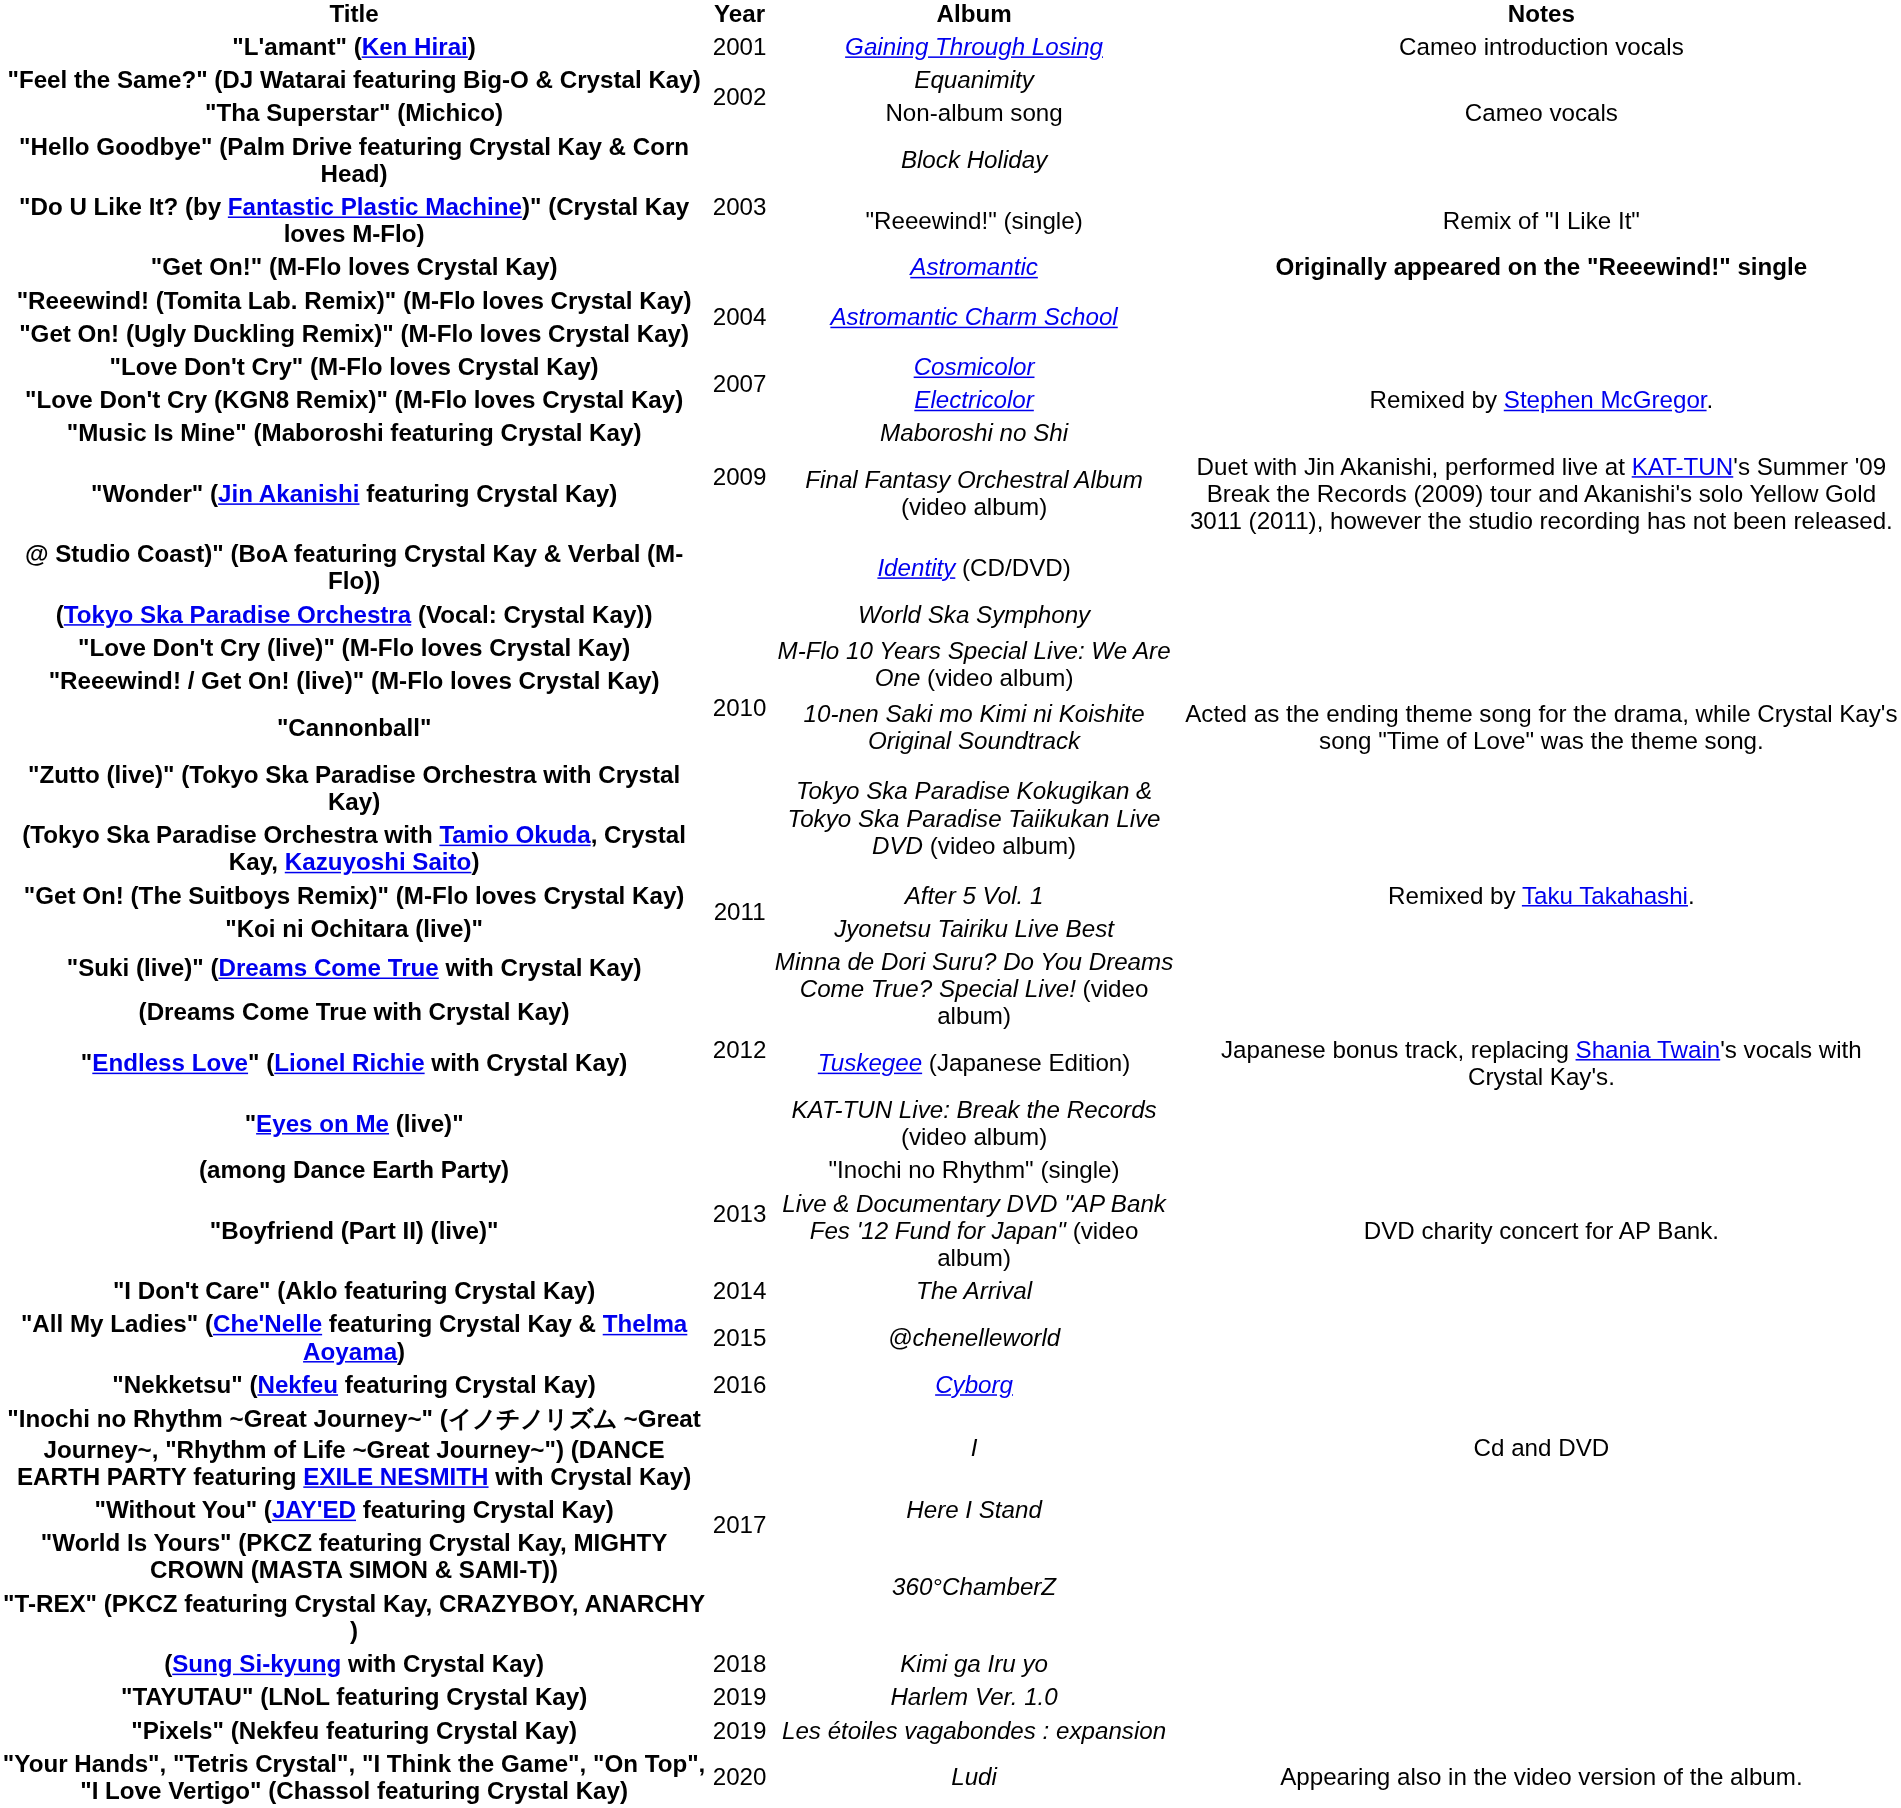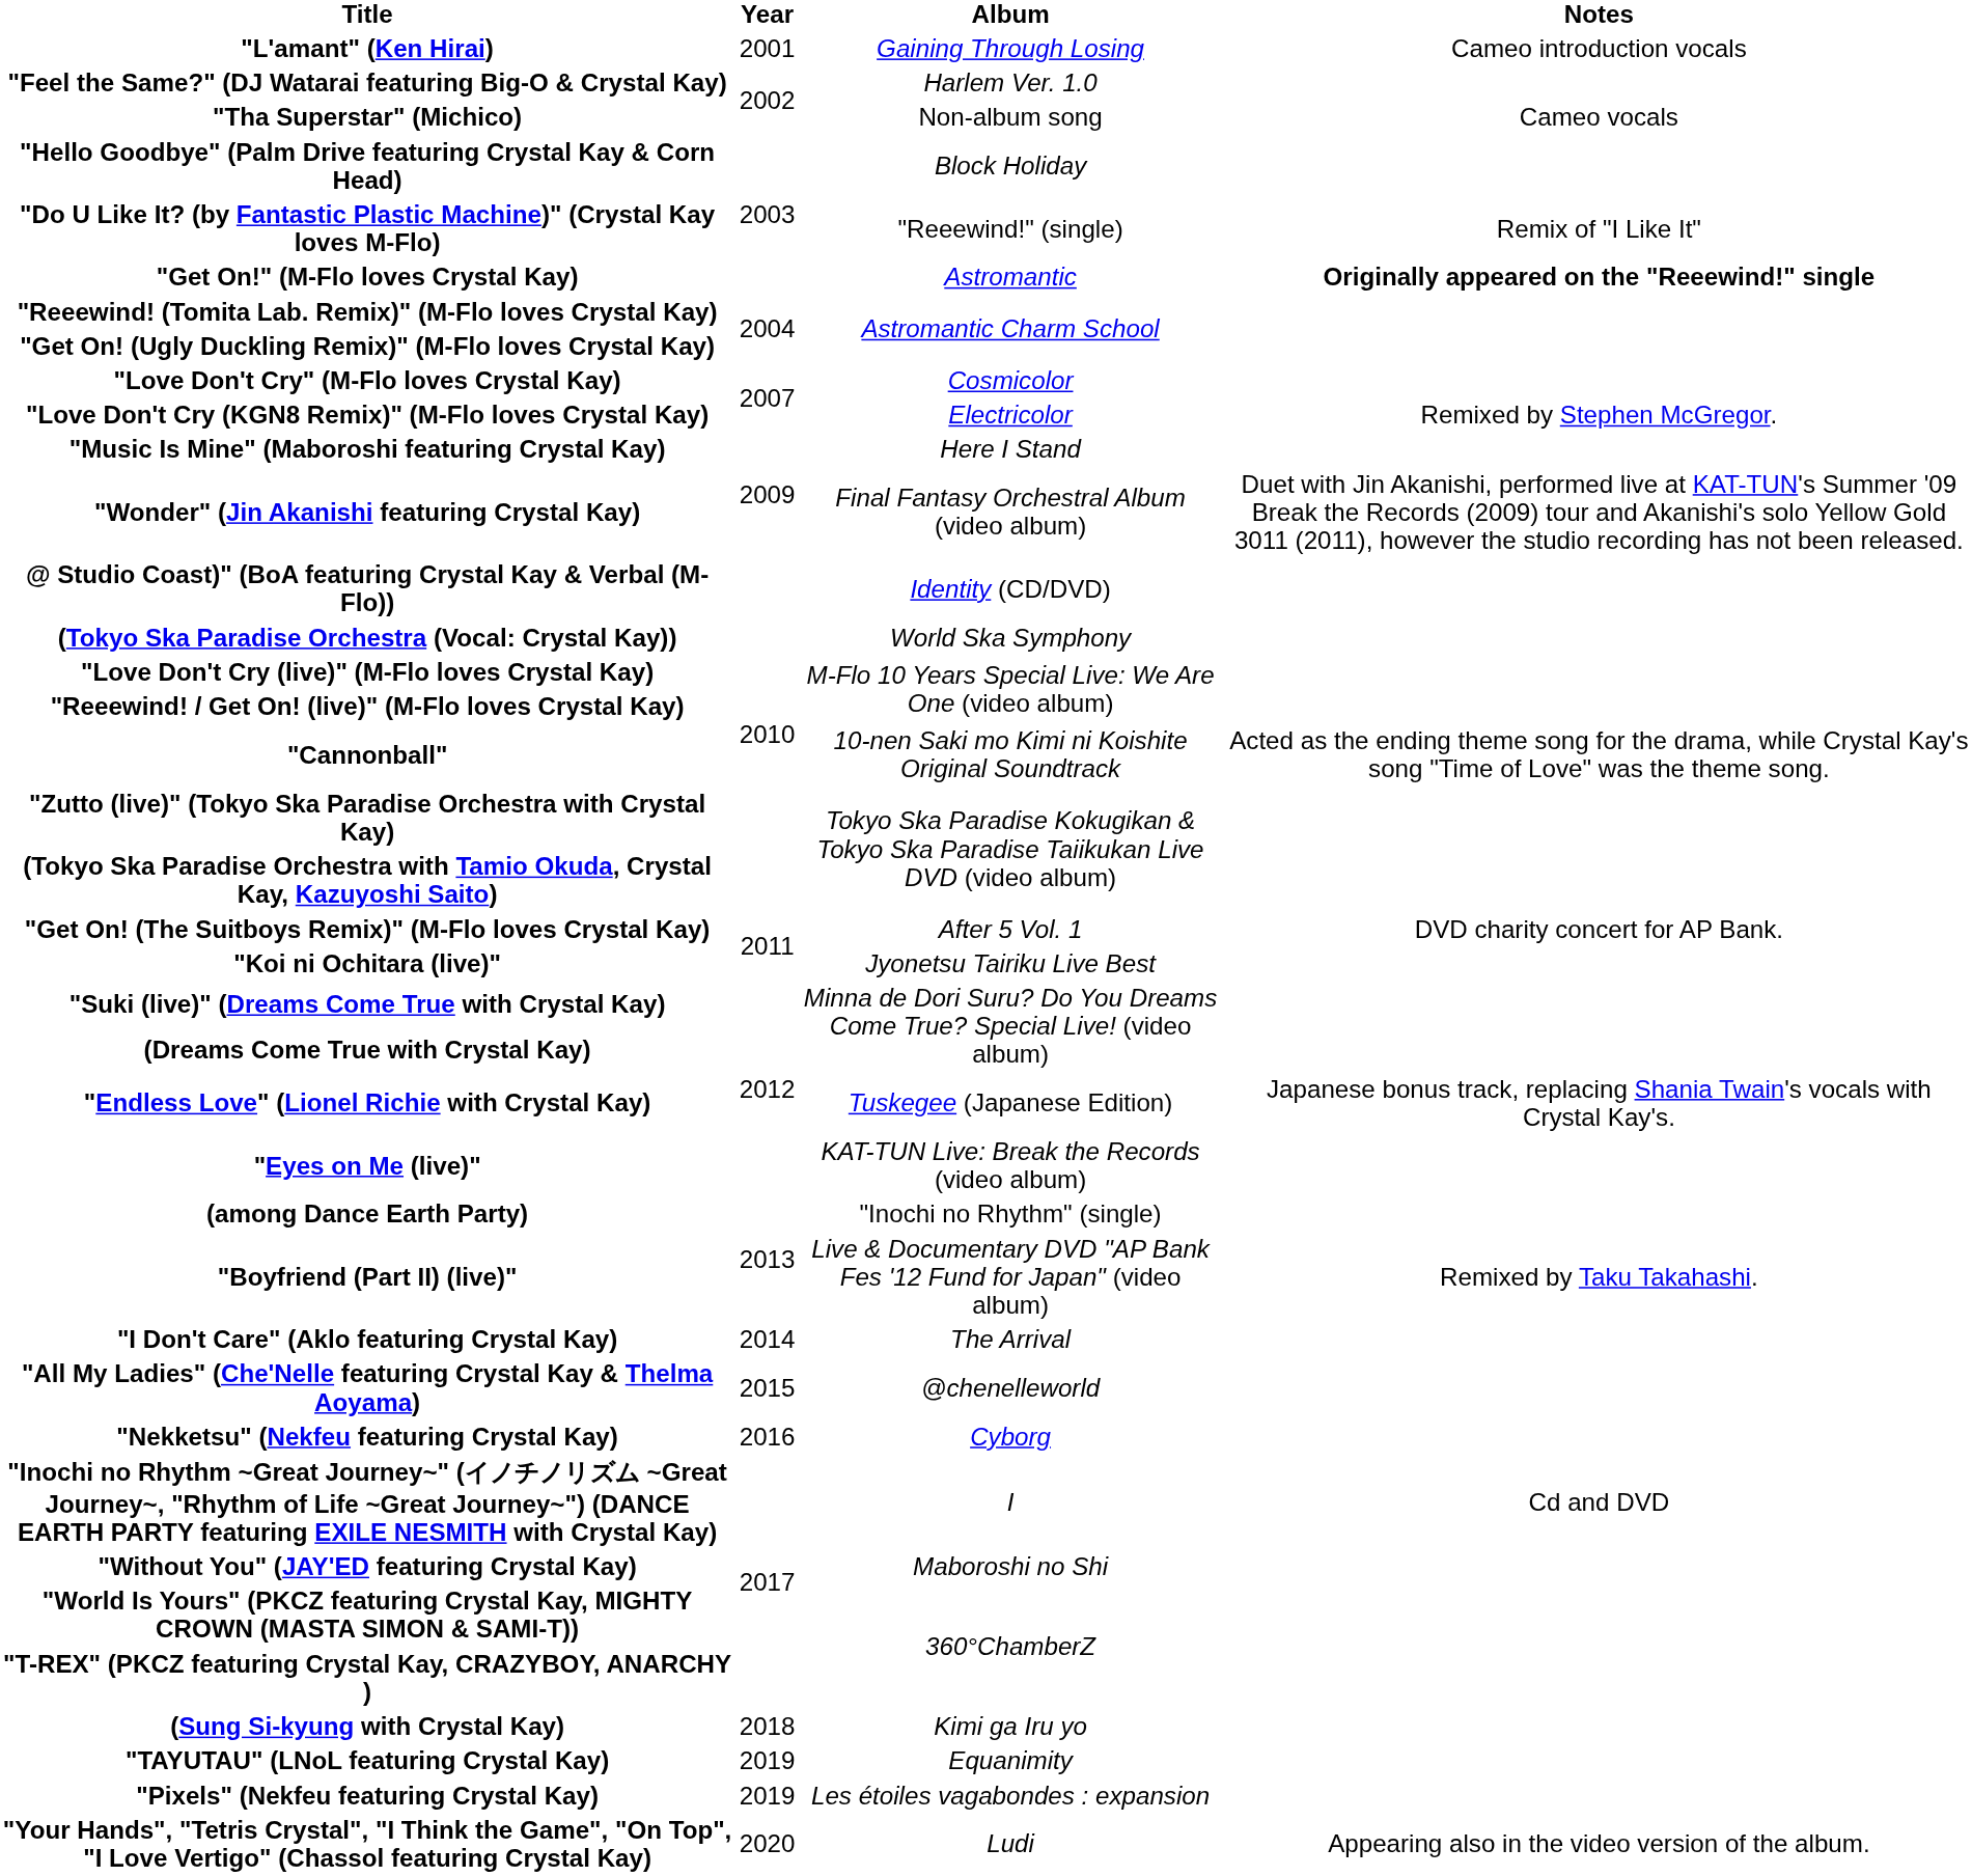 <table class="plainrowheaders" style="text-align:center;">
 <tr>
 <th scope="col">Title</th>
 <th scope="col">Year</th>
 <th scope="col">Album</th>
 <th scope="col">Notes</th>
 </tr>
 <tr>
 <th scope="row">"L'amant" <span>(<a href='#'>Ken Hirai</a>)</span></th>
 <td rowspan="1">2001</td>
 <td rowspan="1"><em><a href='#'>Gaining Through Losing</a></em></td>
 <td>Cameo introduction vocals</td>
 </tr>
 <tr>
 <th scope="row">"Feel the Same?" <span>(DJ Watarai featuring Big-O & Crystal Kay)</span></th>
 <td rowspan="2">2002</td>
-<td rowspan="1"><em>Equanimity</em></td>
+<td rowspan="1"><em>Harlem Ver. 1.0</em></td>
 <td></td>
 </tr>
 <tr>
 <th scope="row">"Tha Superstar" <span>(Michico)</span></th>
 <td rowspan="1">Non-album song</td>
 <td>Cameo vocals</td>
 </tr>
 <tr>
 <th scope="row">"Hello Goodbye" <span>(Palm Drive featuring Crystal Kay & Corn Head)</span></th>
 <td rowspan="3">2003</td>
 <td rowspan="1"><em>Block Holiday</em></td>
 <td></td>
 </tr>
 <tr>
 <th scope="row">"Do U Like It? (by <a href='#'>Fantastic Plastic Machine</a>)" <span>(Crystal Kay loves M-Flo)</span></th>
 <td rowspan="1">"Reeewind!" <span>(single)</span></td>
 <td>Remix of "I Like It"</td>
 </tr>
 <tr>
 <th scope="row">"Get On!" <span>(M-Flo loves Crystal Kay)</span></th>
 <td rowspan="1"><em><a href='#'>Astromantic</a></em></td>
 <td><strong>Originally appeared on the "Reeewind!" single</strong></td>
 </tr>
 <tr>
 <th scope="row">"Reeewind! (Tomita Lab. Remix)" <span>(M-Flo loves Crystal Kay)</span></th>
 <td rowspan="2">2004</td>
 <td rowspan="2"><em><a href='#'>Astromantic Charm School</a></em></td>
 <td></td>
 </tr>
 <tr>
 <th scope="row">"Get On! (Ugly Duckling Remix)" <span>(M-Flo loves Crystal Kay)</span></th>
 <td></td>
 </tr>
 <tr>
 <th scope="row">"Love Don't Cry" <span>(M-Flo loves Crystal Kay)</span></th>
 <td rowspan="2">2007</td>
 <td rowspan="1"><em><a href='#'>Cosmicolor</a></em></td>
 <td></td>
 </tr>
 <tr>
 <th scope="row">"Love Don't Cry (KGN8 Remix)" <span>(M-Flo loves Crystal Kay)</span></th>
 <td rowspan="1"><em><a href='#'>Electricolor</a></em></td>
 <td>Remixed by <a href='#'>Stephen McGregor</a>.</td>
 </tr>
 <tr>
 <th scope="row">"Music Is Mine" <span>(Maboroshi featuring Crystal Kay)</span></th>
 <td rowspan="2">2009</td>
-<td rowspan="1"><em>Maboroshi no Shi</em></td>
+<td rowspan="1"><em>Here I Stand</em></td>
 <td></td>
 </tr>
 <tr>
 <th scope="row">"Wonder" <span>(<a href='#'>Jin Akanishi</a> featuring Crystal Kay)</span></th>
 <td rowspan="1"><em>Final Fantasy Orchestral Album</em> <span>(video album)</span></td>
 <td>Duet with Jin Akanishi, performed live at <a href='#'>KAT-TUN</a>'s Summer '09 Break the Records (2009) tour and Akanishi's solo Yellow Gold 3011 (2011), however the studio recording has not been released.</td>
 </tr>
 <tr>
 <th scope="row"> @ Studio Coast)" <span>(BoA featuring Crystal Kay & Verbal (M-Flo))</span></th>
 <td rowspan="7">2010</td>
 <td rowspan="1"><em><a href='#'>Identity</a></em> <span>(CD/DVD)</span></td>
 <td></td>
 </tr>
 <tr>
 <th scope="row"> <span>(<a href='#'>Tokyo Ska Paradise Orchestra</a> (Vocal: Crystal Kay))</span></th>
 <td rowspan="1"><em>World Ska Symphony</em></td>
 <td></td>
 </tr>
 <tr>
 <th scope="row">"Love Don't Cry (live)" <span>(M-Flo loves Crystal Kay)</span></th>
 <td rowspan="2"><em>M-Flo 10 Years Special Live: We Are One</em> <span>(video album)</span></td>
 <td></td>
 </tr>
 <tr>
 <th scope="row">"Reeewind! / Get On! (live)" <span>(M-Flo loves Crystal Kay)</span></th>
 <td></td>
 </tr>
 <tr>
 <th scope="row">"Cannonball"</th>
 <td rowspan="1"><em>10-nen Saki mo Kimi ni Koishite Original Soundtrack</em></td>
 <td>Acted as the ending theme song for the drama, while Crystal Kay's song "Time of Love" was the theme song.</td>
 </tr>
 <tr>
 <th scope="row">"Zutto (live)" <span>(Tokyo Ska Paradise Orchestra with Crystal Kay)</span></th>
 <td rowspan="2"><em>Tokyo Ska Paradise Kokugikan & Tokyo Ska Paradise Taiikukan Live DVD</em> <span>(video album)</span></td>
 <td></td>
 </tr>
 <tr>
 <th scope="row"> <span>(Tokyo Ska Paradise Orchestra with <a href='#'>Tamio Okuda</a>, Crystal Kay, <a href='#'>Kazuyoshi Saito</a>)</span></th>
 <td></td>
 </tr>
 <tr>
 <th scope="row">"Get On! (The Suitboys Remix)" <span>(M-Flo loves Crystal Kay)</span></th>
 <td rowspan="2">2011</td>
 <td rowspan="1"><em>After 5 Vol. 1</em></td>
-<td>Remixed by <a href='#'>Taku Takahashi</a>.</td>
+<td>DVD charity concert for AP Bank.</td>
 </tr>
 <tr>
 <th scope="row">"Koi ni Ochitara (live)"</th>
 <td rowspan="1"><em>Jyonetsu Tairiku Live Best</em></td>
 <td></td>
 </tr>
 <tr>
 <th scope="row">"Suki (live)" <span>(<a href='#'>Dreams Come True</a> with Crystal Kay)</span></th>
 <td rowspan="4">2012</td>
 <td rowspan="2"><em>Minna de Dori Suru? Do You Dreams Come True? Special Live!</em> <span>(video album)</span></td>
 <td></td>
 </tr>
 <tr>
 <th scope="row"> <span>(Dreams Come True with Crystal Kay)</span></th>
 <td></td>
 </tr>
 <tr>
 <th scope="row">"<a href='#'>Endless Love</a>" <span>(<a href='#'>Lionel Richie</a> with Crystal Kay)</span></th>
 <td rowspan="1"><em><a href='#'>Tuskegee</a></em> <span>(Japanese Edition)</span></td>
 <td>Japanese bonus track, replacing <a href='#'>Shania Twain</a>'s vocals with Crystal Kay's.</td>
 </tr>
 <tr>
 <th scope="row">"<a href='#'>Eyes on Me</a> (live)"</th>
 <td rowspan="1"><em>KAT-TUN Live: Break the Records</em> <span>(video album)</span></td>
 <td></td>
 </tr>
 <tr>
 <th scope="row"> <span>(among Dance Earth Party)</span></th>
 <td rowspan="2">2013</td>
 <td rowspan="1">"Inochi no Rhythm" <span>(single)</span></td>
 <td></td>
 </tr>
 <tr>
 <th scope="row">"Boyfriend (Part II) (live)"</th>
 <td rowspan="1"><em>Live & Documentary DVD "AP Bank Fes '12 Fund for Japan"</em> <span>(video album)</span></td>
-<td>DVD charity concert for AP Bank.</td>
+<td>Remixed by <a href='#'>Taku Takahashi</a>.</td>
 </tr>
 <tr>
 <th scope="row">"I Don't Care" <span>(Aklo featuring Crystal Kay)</span></th>
 <td rowspan="1">2014</td>
 <td rowspan="1"><em>The Arrival</em></td>
 <td></td>
 </tr>
 <tr>
 <th scope="row">"All My Ladies" <span>(<a href='#'>Che'Nelle</a> featuring Crystal Kay & <a href='#'>Thelma Aoyama</a>)</span></th>
 <td rowspan="1">2015</td>
 <td rowspan="1"><em>@chenelleworld</em></td>
 <td></td>
 </tr>
 <tr>
 <th scope="row">"Nekketsu" <span>(<a href='#'>Nekfeu</a> featuring Crystal Kay)</span></th>
 <td rowspan="1">2016</td>
 <td rowspan="1"><em><a href='#'>Cyborg</a></em></td>
 <td></td>
 </tr>
 <tr>
 <th scope="row">"Inochi no Rhythm ~Great Journey~" <span>(イノチノリズム ~Great Journey~, "Rhythm of Life ~Great Journey~") (DANCE EARTH PARTY featuring <a href='#'>EXILE NESMITH</a> with Crystal Kay)</span></th>
 <td rowspan="4">2017</td>
 <td rowspan="1"><em>I</em></td>
 <td>Cd and DVD</td>
 </tr>
 <tr>
 <th scope="row">"Without You" <span>(<a href='#'>JAY'ED</a> featuring Crystal Kay)</span></th>
-<td rowspan="1"><em>Here I Stand</em></td>
+<td rowspan="1"><em>Maboroshi no Shi</em></td>
 <td></td>
 </tr>
 <tr>
 <th scope="row">"World Is Yours" <span>(PKCZ featuring Crystal Kay, MIGHTY CROWN (MASTA SIMON & SAMI-T))</span></th>
 <td rowspan="2"><em>360°ChamberZ</em></td>
 <td></td>
 </tr>
 <tr>
 <th scope="row">"T-REX" <span>(PKCZ featuring Crystal Kay, CRAZYBOY, ANARCHY )</span></th>
 <td></td>
 </tr>
 <tr>
 <th scope="row"> <span>(<a href='#'>Sung Si-kyung</a> with Crystal Kay)</span></th>
 <td rowspan="1">2018</td>
 <td rowspan="1"><em>Kimi ga Iru yo</em></td>
 <td></td>
 </tr>
 <tr>
 <th scope="row">"TAYUTAU" <span>(LNoL featuring Crystal Kay)</span></th>
 <td rowspan="1">2019</td>
-<td rowspan="1"><em>Harlem Ver. 1.0</em></td>
+<td rowspan="1"><em>Equanimity</em></td>
 <td></td>
 </tr>
 <tr>
 <th><strong>"Pixels" <span>(Nekfeu featuring Crystal Kay)</span></strong></th>
 <td rowspan="1">2019</td>
 <td><em>Les étoiles vagabondes : expansion</em></td>
 <td></td>
 </tr>
 <tr>
 <th scope="row">"Your Hands", "Tetris Crystal", "I Think the Game", "On Top", "I Love Vertigo" <span>(Chassol featuring Crystal Kay)</span></th>
 <td rowspan="1">2020</td>
 <td rowspan="1"><em>Ludi</em></td>
 <td rowspan="1">Appearing also in the video version of the album.</td>
 </tr>
 <tr>
 </tr>
 </table>
